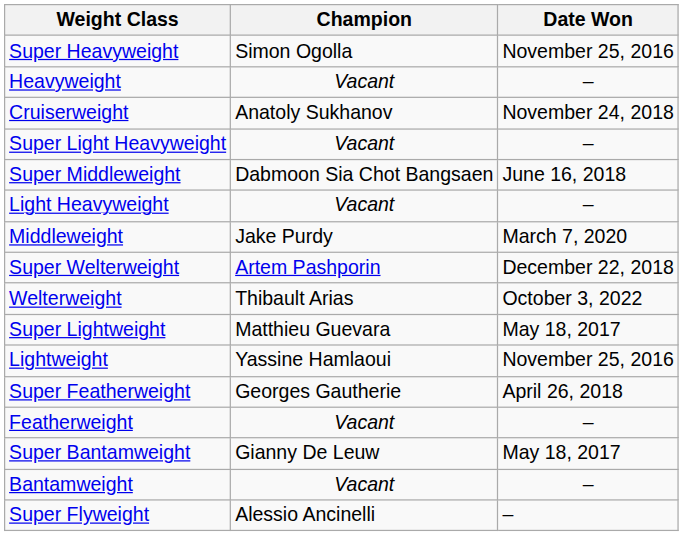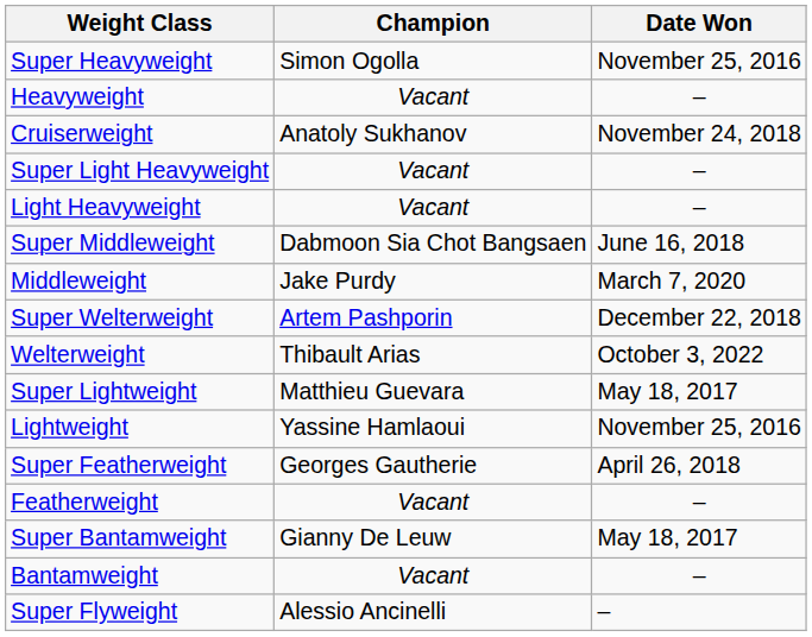 <table class="wikitable">
 <tr>
 <th>Weight Class</th>
 <th>Champion</th>
 <th>Date Won</th>
 </tr>
 <tr>
 <td><a href='#'>Super Heavyweight</a></td>
 <td>Simon Ogolla</td>
 <td>November 25, 2016</td>
 </tr>
 <tr>
 <td><a href='#'>Heavyweight</a></td>
 <td style="text-align:center;"><em>Vacant</em></td>
 <td style="text-align:center;">–</td>
 </tr>
 <tr>
 <td><a href='#'>Cruiserweight</a></td>
 <td> Anatoly Sukhanov</td>
 <td>November 24, 2018</td>
 </tr>
 <tr>
 <td><a href='#'>Super Light Heavyweight</a></td>
 <td style="text-align:center;"><em>Vacant</em></td>
 <td style="text-align:center;">–</td>
 </tr>
 <tr>
+<td><a href='#'>Light Heavyweight</a></td>
+<td style="text-align:center;"><em>Vacant</em></td>
+<td style="text-align:center;">–</td>
+</tr>
+<tr>
 <td><a href='#'>Super Middleweight</a></td>
 <td> Dabmoon Sia Chot Bangsaen</td>
 <td>June 16, 2018</td>
-</tr>
-<tr>
-<td><a href='#'>Light Heavyweight</a></td>
-<td style="text-align:center;"><em>Vacant</em></td>
-<td style="text-align:center;">–</td>
 </tr>
 <tr>
 <td><a href='#'>Middleweight</a></td>
 <td> Jake Purdy</td>
 <td>March 7, 2020</td>
 </tr>
 <tr>
 <td><a href='#'>Super Welterweight</a></td>
 <td> <a href='#'>Artem Pashporin</a></td>
 <td>December 22, 2018</td>
 </tr>
 <tr>
 <td><a href='#'>Welterweight</a></td>
 <td> Thibault Arias</td>
 <td>October 3, 2022</td>
 </tr>
 <tr>
 <td><a href='#'>Super Lightweight</a></td>
 <td> Matthieu Guevara</td>
 <td>May 18, 2017</td>
 </tr>
 <tr>
 <td><a href='#'>Lightweight</a></td>
 <td> Yassine Hamlaoui</td>
 <td>November 25, 2016</td>
 </tr>
 <tr>
 <td><a href='#'>Super Featherweight</a></td>
 <td> Georges Gautherie</td>
 <td>April 26, 2018</td>
 </tr>
 <tr>
 <td><a href='#'>Featherweight</a></td>
 <td style="text-align:center;"><em>Vacant</em></td>
 <td style="text-align:center;">–</td>
 </tr>
 <tr>
 <td><a href='#'>Super Bantamweight</a></td>
 <td> Gianny De Leuw</td>
 <td>May 18, 2017</td>
 </tr>
 <tr>
 <td><a href='#'>Bantamweight</a></td>
 <td style="text-align:center;"><em>Vacant</em></td>
 <td style="text-align:center;">–</td>
 </tr>
 <tr>
 <td><a href='#'>Super Flyweight</a></td>
 <td> Alessio Ancinelli</td>
 <td January 30, 2022>–</td>
 </tr>
 </table>
